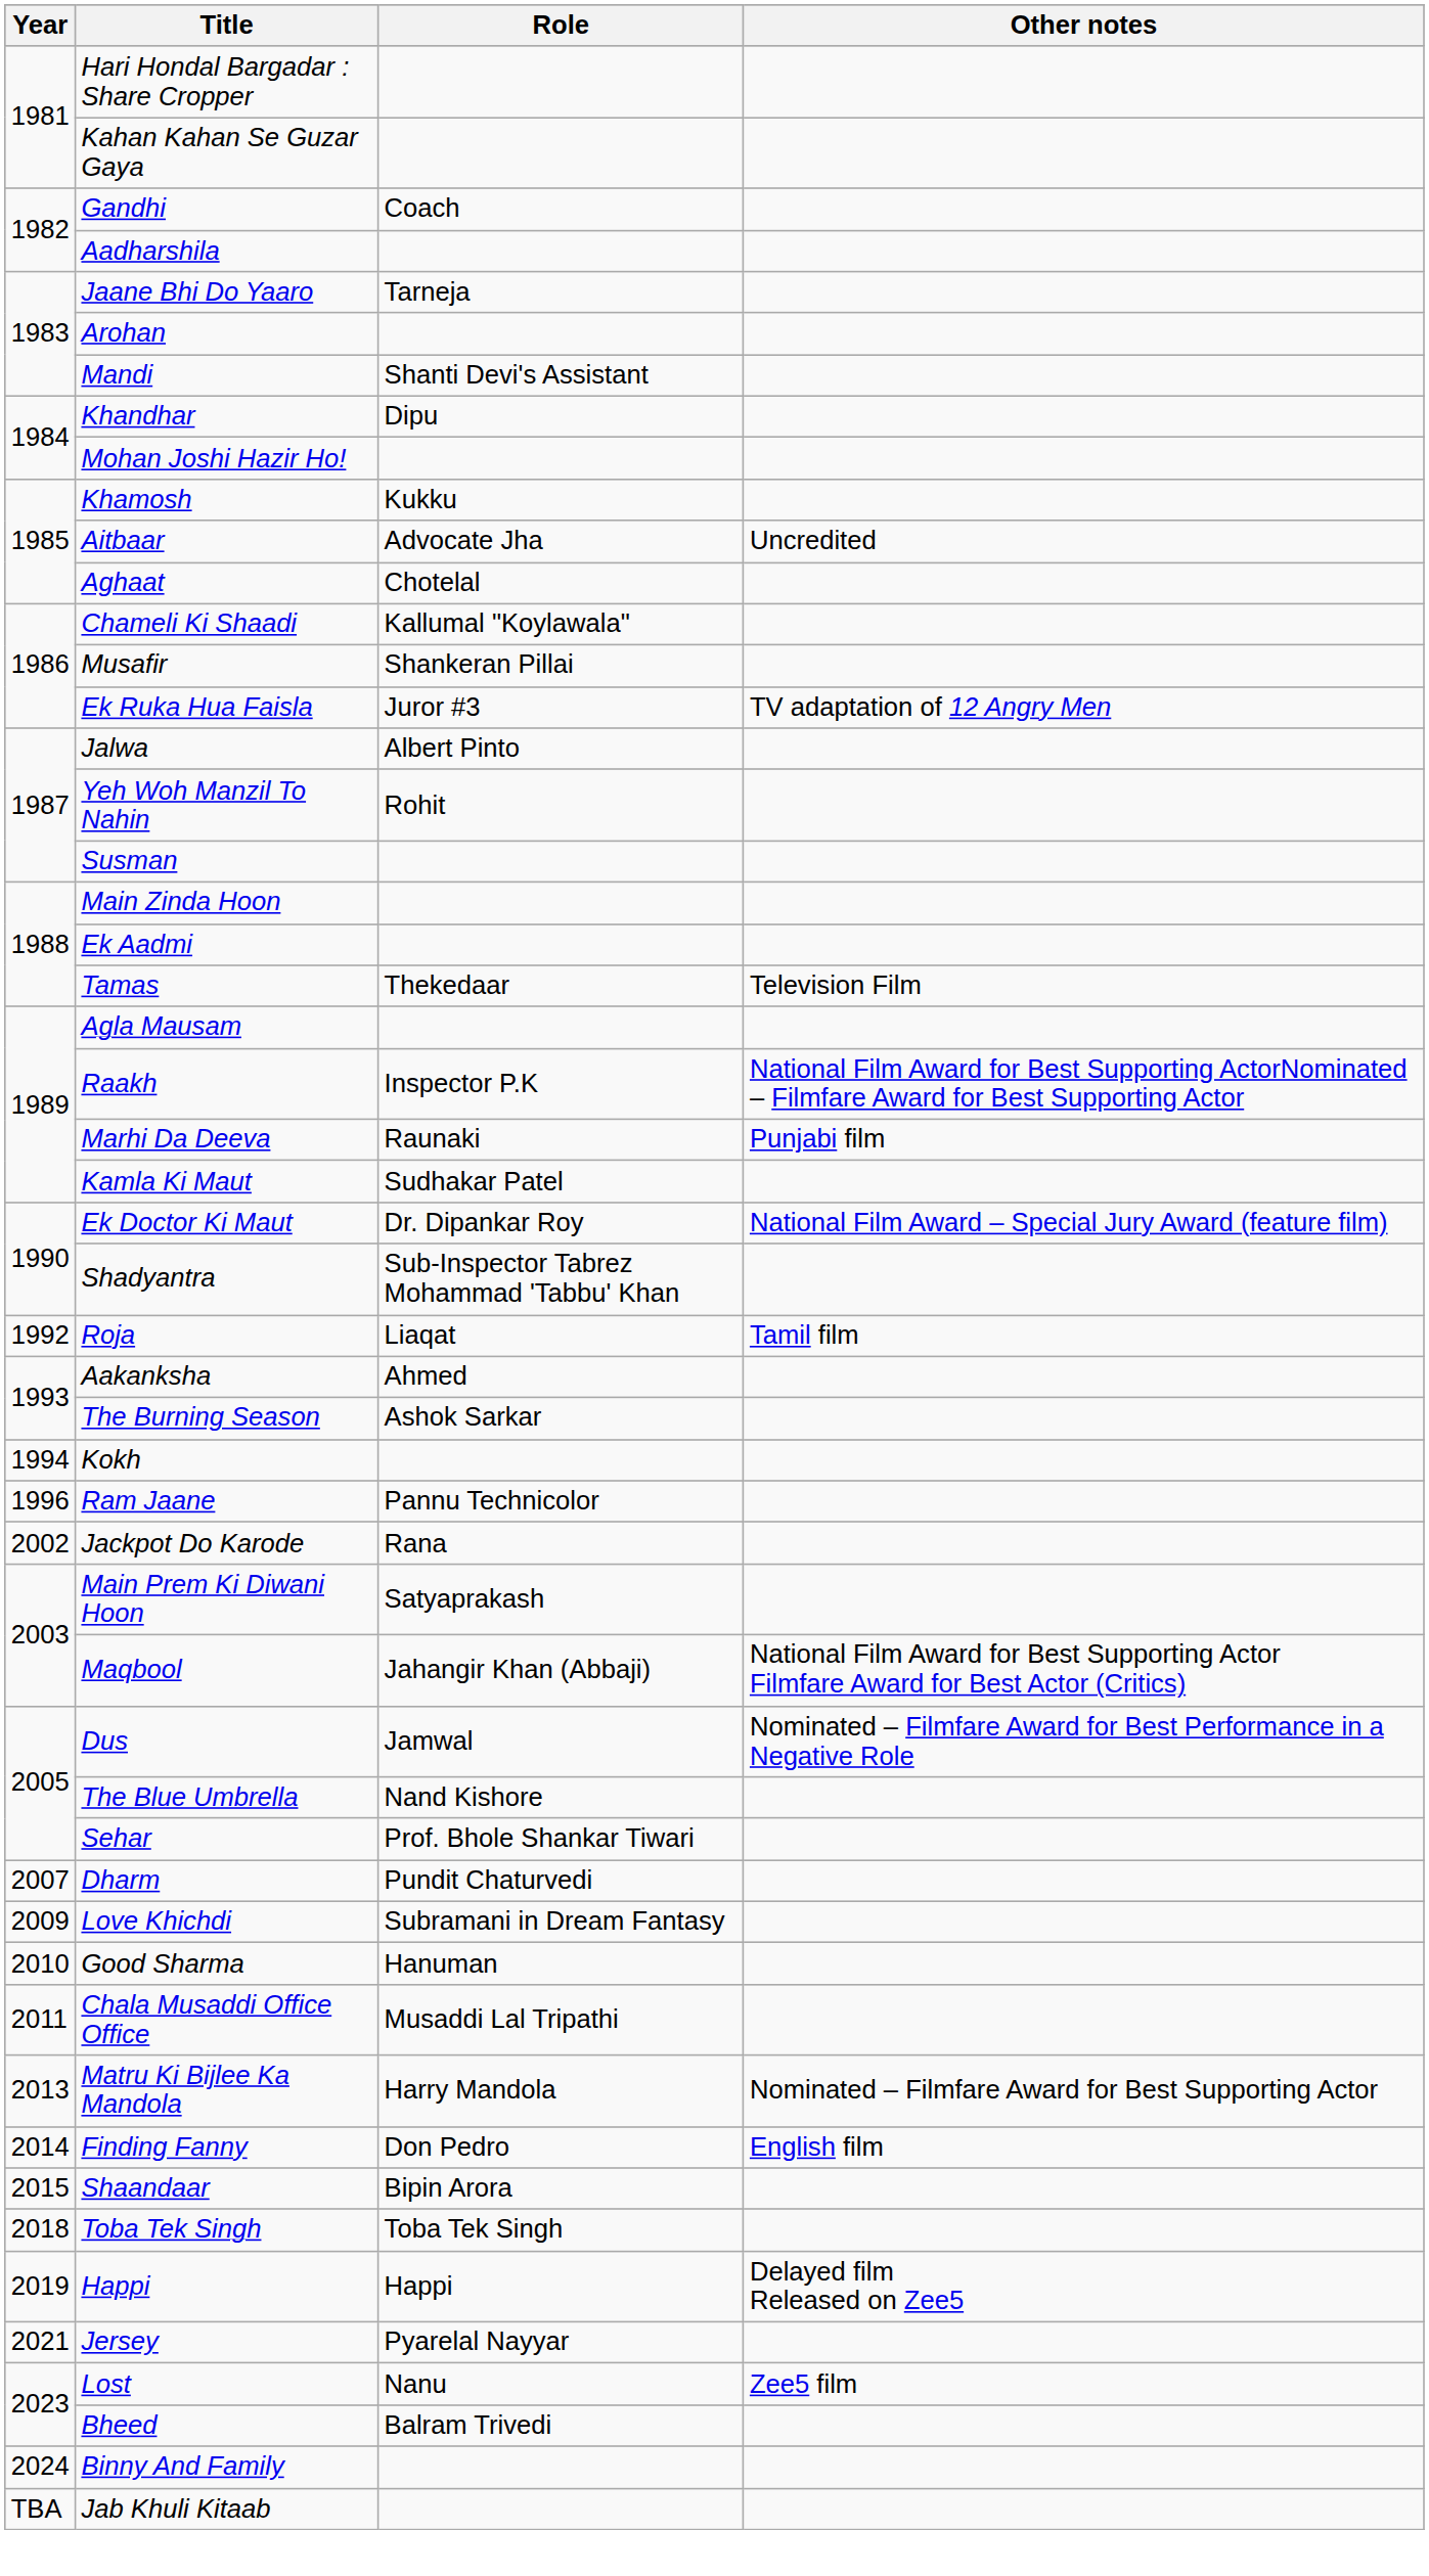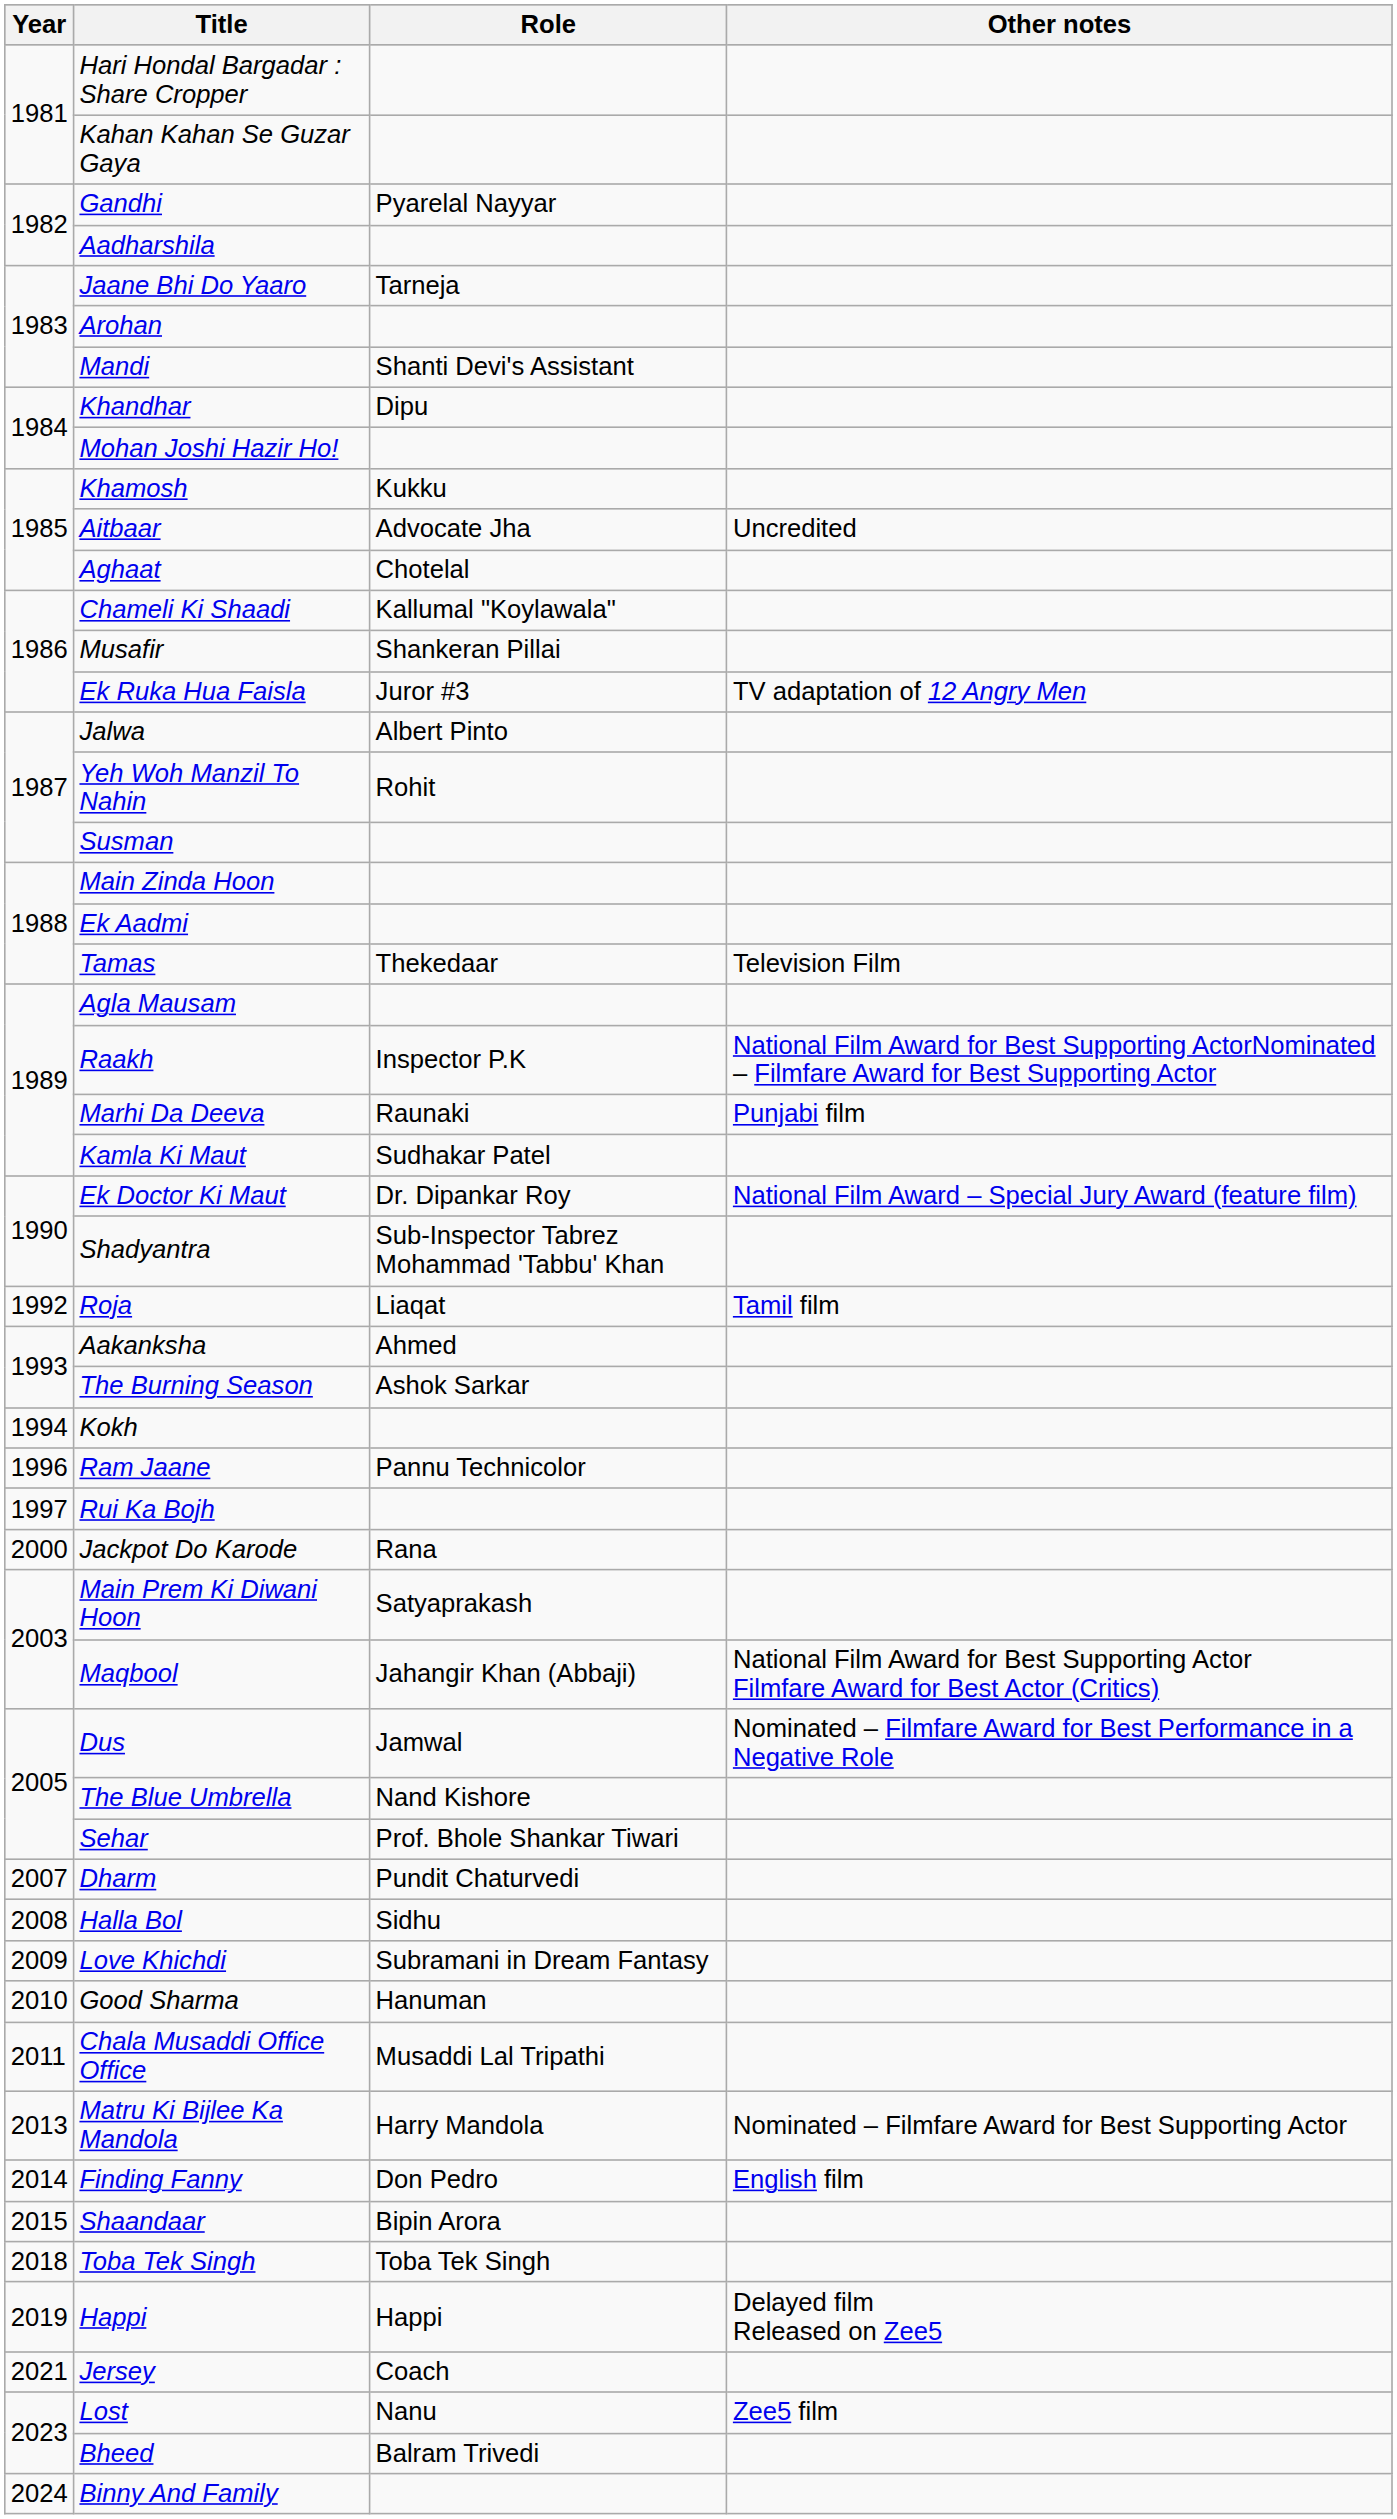 <table class="wikitable sortable">
 <tr style="background:#ccc; text-align:center;">
 <th>Year</th>
 <th>Title</th>
 <th>Role</th>
 <th>Other notes</th>
 </tr>
 <tr>
 <td rowspan=2>1981</td>
 <td><em>Hari Hondal Bargadar : Share Cropper</em></td>
 <td></td>
 <td></td>
 </tr>
 <tr>
 <td><em>Kahan Kahan Se Guzar Gaya</em></td>
 <td></td>
 <td></td>
 </tr>
 <tr>
 <td rowspan=2>1982</td>
 <td><em><a href='#'>Gandhi</a></em></td>
-<td>Coach</td>
+<td>Pyarelal Nayyar</td>
 <td></td>
 </tr>
 <tr>
 <td><em><a href='#'>Aadharshila</a></em></td>
 <td></td>
 <td></td>
 </tr>
 <tr>
 <td rowspan=3>1983</td>
 <td><em><a href='#'>Jaane Bhi Do Yaaro</a></em></td>
 <td>Tarneja</td>
 <td></td>
 </tr>
 <tr>
 <td><em><a href='#'>Arohan</a></em></td>
 <td></td>
 <td></td>
 </tr>
 <tr>
 <td><em><a href='#'>Mandi</a></em></td>
 <td>Shanti Devi's Assistant</td>
 <td></td>
 </tr>
 <tr>
 <td rowspan=2>1984</td>
 <td><em><a href='#'>Khandhar</a></em></td>
 <td>Dipu</td>
 <td></td>
 </tr>
 <tr>
 <td><em><a href='#'>Mohan Joshi Hazir Ho!</a></em></td>
 <td></td>
 <td></td>
 </tr>
 <tr>
 <td rowspan=3>1985</td>
 <td><em><a href='#'>Khamosh</a></em></td>
 <td>Kukku</td>
 <td></td>
 </tr>
 <tr>
 <td><em><a href='#'>Aitbaar</a></em></td>
 <td>Advocate Jha</td>
 <td>Uncredited</td>
 </tr>
 <tr>
 <td><em><a href='#'>Aghaat</a></em></td>
 <td>Chotelal</td>
 <td></td>
 </tr>
 <tr>
 <td rowspan=3>1986</td>
 <td><em><a href='#'>Chameli Ki Shaadi</a></em></td>
 <td>Kallumal "Koylawala"</td>
 <td></td>
 </tr>
 <tr>
 <td><em>Musafir</em></td>
 <td>Shankeran Pillai</td>
 <td></td>
 </tr>
 <tr>
 <td><em><a href='#'>Ek Ruka Hua Faisla</a></em></td>
 <td>Juror #3</td>
 <td>TV adaptation of <em><a href='#'>12 Angry Men</a></em></td>
 </tr>
 <tr>
 <td rowspan=3>1987</td>
 <td><em>Jalwa</em></td>
 <td>Albert Pinto</td>
 <td></td>
 </tr>
 <tr>
 <td><em><a href='#'>Yeh Woh Manzil To Nahin</a></em></td>
 <td>Rohit</td>
 <td></td>
 </tr>
 <tr>
 <td><em><a href='#'>Susman</a></em></td>
 <td></td>
 <td></td>
 </tr>
 <tr>
 <td rowspan=3>1988</td>
 <td><em><a href='#'>Main Zinda Hoon</a></em></td>
 <td></td>
 <td></td>
 </tr>
 <tr>
 <td><em><a href='#'>Ek Aadmi</a></em></td>
 <td></td>
 <td></td>
 </tr>
 <tr>
 <td><em><a href='#'>Tamas</a></em></td>
 <td>Thekedaar</td>
 <td>Television Film</td>
 </tr>
 <tr>
 <td rowspan=4>1989</td>
 <td><em><a href='#'>Agla Mausam</a></em></td>
 <td></td>
 <td></td>
 </tr>
 <tr>
 <td><em><a href='#'>Raakh</a></em></td>
 <td>Inspector P.K</td>
 <td><a href='#'>National Film Award for Best Supporting ActorNominated</a> – <a href='#'>Filmfare Award for Best Supporting Actor</a></td>
 </tr>
 <tr>
 <td><em><a href='#'>Marhi Da Deeva</a></em></td>
 <td>Raunaki</td>
 <td><a href='#'>Punjabi</a> film</td>
 </tr>
 <tr>
 <td><em><a href='#'>Kamla Ki Maut</a></em></td>
 <td>Sudhakar Patel</td>
 <td></td>
 </tr>
 <tr>
 <td rowspan=2>1990</td>
 <td><em><a href='#'>Ek Doctor Ki Maut</a></em></td>
 <td>Dr. Dipankar Roy</td>
 <td><a href='#'>National Film Award – Special Jury Award (feature film)</a></td>
 </tr>
 <tr>
 <td><em>Shadyantra</em></td>
 <td>Sub-Inspector Tabrez Mohammad 'Tabbu' Khan</td>
 <td></td>
 </tr>
 <tr>
 <td>1992</td>
 <td><em><a href='#'>Roja</a></em></td>
 <td>Liaqat</td>
 <td><a href='#'>Tamil</a> film</td>
 </tr>
 <tr>
 <td rowspan=2>1993</td>
 <td><em>Aakanksha</em></td>
 <td>Ahmed</td>
 <td></td>
 </tr>
 <tr>
 <td><em><a href='#'>The Burning Season</a></em></td>
 <td>Ashok Sarkar</td>
 <td></td>
 </tr>
 <tr>
 <td>1994</td>
 <td><em>Kokh</em></td>
 <td></td>
 <td></td>
 </tr>
 <tr>
 <td>1996</td>
 <td><em><a href='#'>Ram Jaane</a></em></td>
 <td>Pannu Technicolor</td>
 <td></td>
 </tr>
 <tr>
-<td>2002</td>
+<td>1997</td>
+<td><em><a href='#'>Rui Ka Bojh</a></em></td>
+<td></td>
+<td></td>
+</tr>
+<tr>
+<td>2000</td>
 <td><em>Jackpot Do Karode</em></td>
 <td>Rana</td>
 <td></td>
 </tr>
 <tr>
 <td rowspan=2>2003</td>
 <td><em><a href='#'>Main Prem Ki Diwani Hoon</a></em></td>
 <td>Satyaprakash</td>
 <td></td>
 </tr>
 <tr>
 <td><em><a href='#'>Maqbool</a></em></td>
 <td>Jahangir Khan (Abbaji)</td>
 <td>National Film Award for Best Supporting Actor<br><a href='#'>Filmfare Award for Best Actor (Critics)</a></td>
 </tr>
 <tr>
 <td rowspan=3>2005</td>
 <td><em><a href='#'>Dus</a></em></td>
 <td>Jamwal</td>
 <td>Nominated – <a href='#'>Filmfare Award for Best Performance in a Negative Role</a></td>
 </tr>
 <tr>
 <td><em><a href='#'>The Blue Umbrella</a></em></td>
 <td>Nand Kishore</td>
 <td></td>
 </tr>
 <tr>
 <td><em><a href='#'>Sehar</a></em></td>
 <td>Prof. Bhole Shankar Tiwari</td>
 <td></td>
 </tr>
 <tr>
 <td>2007</td>
 <td><em><a href='#'>Dharm</a></em></td>
 <td>Pundit Chaturvedi</td>
+<td></td>
+</tr>
+<tr>
+<td>2008</td>
+<td><em><a href='#'>Halla Bol</a></em></td>
+<td>Sidhu</td>
 <td></td>
 </tr>
 <tr>
 <td>2009</td>
 <td><em><a href='#'>Love Khichdi</a></em></td>
 <td>Subramani in Dream Fantasy</td>
 <td></td>
 </tr>
 <tr>
 <td>2010</td>
 <td><em>Good Sharma</em></td>
 <td>Hanuman</td>
 <td></td>
 </tr>
 <tr>
 <td>2011</td>
 <td><em><a href='#'>Chala Musaddi Office Office</a></em></td>
 <td>Musaddi Lal Tripathi</td>
 <td></td>
 </tr>
 <tr>
 <td>2013</td>
 <td><em><a href='#'>Matru Ki Bijlee Ka Mandola</a></em></td>
 <td>Harry Mandola</td>
 <td>Nominated – Filmfare Award for Best Supporting Actor</td>
 </tr>
 <tr>
 <td>2014</td>
 <td><em><a href='#'>Finding Fanny</a></em></td>
 <td>Don Pedro</td>
 <td><a href='#'>English</a> film</td>
 </tr>
 <tr>
 <td>2015</td>
 <td><em><a href='#'>Shaandaar</a></em></td>
 <td>Bipin Arora</td>
 <td></td>
 </tr>
 <tr>
 <td>2018</td>
 <td><em><a href='#'>Toba Tek Singh</a></em></td>
 <td>Toba Tek Singh</td>
 <td></td>
 </tr>
 <tr>
 <td>2019</td>
 <td><em><a href='#'>Happi</a></em></td>
 <td>Happi</td>
 <td>Delayed film<br>Released on <a href='#'>Zee5</a></td>
 </tr>
 <tr>
 <td>2021</td>
 <td><em><a href='#'>Jersey</a></em></td>
-<td>Pyarelal Nayyar</td>
+<td>Coach</td>
 <td></td>
 </tr>
 <tr>
 <td rowspan=2>2023</td>
 <td><em><a href='#'>Lost</a></em></td>
 <td>Nanu</td>
 <td><a href='#'>Zee5</a> film</td>
 </tr>
 <tr>
 <td><em><a href='#'>Bheed</a></em></td>
 <td>Balram Trivedi</td>
 <td></td>
 </tr>
 <tr>
 <td>2024</td>
 <td><em><a href='#'>Binny And Family</a></em></td>
 <td></td>
 <td></td>
 </tr>
-<tr>
-<td>TBA</td>
-<td><em>Jab Khuli Kitaab</em></td>
-<td></td>
-<td></td>
-</tr>
 </table>
